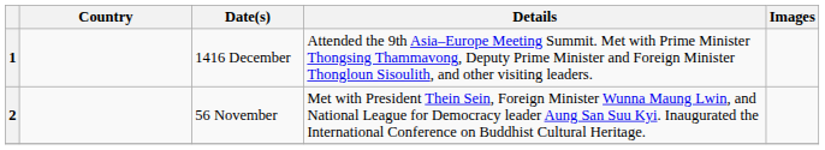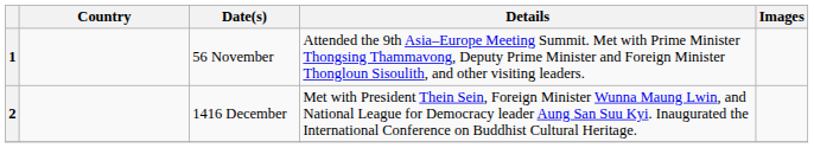 <table class="wikitable outercollapse sortable">
 <tr>
 <th></th>
 <th style="width:11em">Country</th>
 <th style="width:7em">Date(s)</th>
 <th class="unsortable">Details</th>
 <th>Images</th>
 </tr>
 <tr>
 <th>1</th>
 <td></td>
-<td>1416 December</td>
+<td>56 November</td>
 <td>Attended the 9th <a href='#'>Asia–Europe Meeting</a> Summit. Met with Prime Minister <a href='#'>Thongsing Thammavong</a>, Deputy Prime Minister and Foreign Minister <a href='#'>Thongloun Sisoulith</a>, and other visiting leaders.</td>
 <td></td>
 </tr>
 <tr>
 <th>2</th>
 <td></td>
-<td>56 November</td>
+<td>1416 December</td>
 <td>Met with President <a href='#'>Thein Sein</a>, Foreign Minister <a href='#'>Wunna Maung Lwin</a>, and National League for Democracy leader <a href='#'>Aung San Suu Kyi</a>. Inaugurated the International Conference on Buddhist Cultural Heritage.</td>
 <td></td>
 </tr>
 <tr>
 </tr>
 </table>
